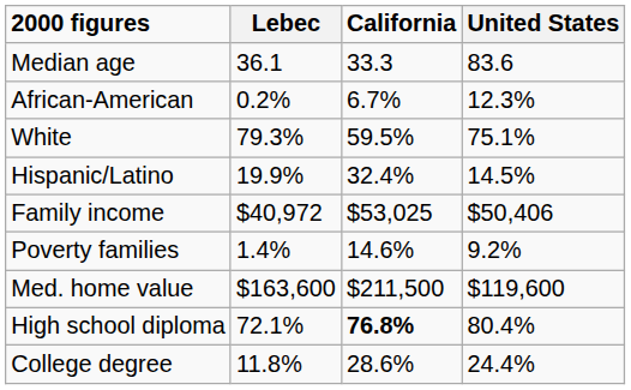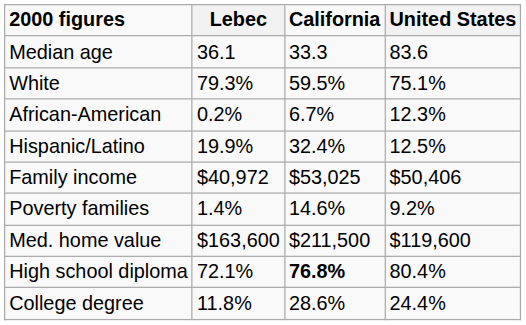 <table class="wikitable">
 <tr>
 <td><strong>2000 figures</strong></td>
 <th>Lebec</th>
 <td><strong>California</strong></td>
 <th>United States</th>
 </tr>
 <tr>
 <td>Median age</td>
 <td>36.1</td>
 <td>33.3</td>
 <td>83.6</td>
 </tr>
 <tr>
+<td>White</td>
+<td>79.3%</td>
+<td>59.5%</td>
+<td>75.1%</td>
+</tr>
+<tr>
 <td>African-American</td>
 <td>0.2%</td>
 <td>6.7%</td>
 <td>12.3%</td>
 </tr>
 <tr>
-<td>White</td>
-<td>79.3%</td>
-<td>59.5%</td>
-<td>75.1%</td>
-</tr>
-<tr>
 <td>Hispanic/Latino</td>
 <td>19.9%</td>
 <td>32.4%</td>
-<td>14.5%</td>
+<td>12.5%</td>
 </tr>
 <tr>
 <td>Family income</td>
 <td>$40,972</td>
 <td>$53,025</td>
 <td>$50,406</td>
 </tr>
 <tr>
 <td>Poverty families</td>
 <td>1.4%</td>
 <td>14.6%</td>
 <td>9.2%</td>
 </tr>
 <tr>
 <td>Med. home value</td>
 <td>$163,600</td>
 <td>$211,500</td>
 <td>$119,600</td>
 </tr>
 <tr>
 <td>High school diploma</td>
 <td>72.1%</td>
 <td><strong>76.8%</strong></td>
 <td>80.4%</td>
 </tr>
 <tr>
 <td>College degree</td>
 <td>11.8%</td>
 <td>28.6%</td>
 <td>24.4%</td>
 </tr>
 </table>
